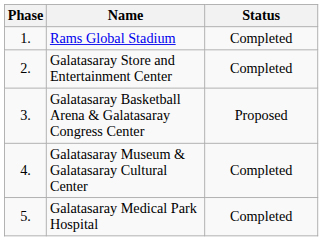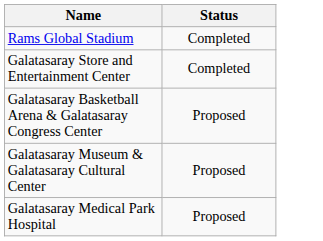 <table class="wikitable" style="text-align: center;">
 <tr>
-<th>Phase</th>
 <th width=170>Name</th>
 <th width=120>Status</th>
 </tr>
 <tr>
-<td>1.</td>
 <td align="left"><a href='#'>Rams Global Stadium</a></td>
 <td>Completed</td>
 </tr>
 <tr>
-<td>2.</td>
 <td align="left">Galatasaray Store and Entertainment Center</td>
 <td>Completed</td>
 </tr>
 <tr>
-<td>3.</td>
 <td align="left">Galatasaray Basketball Arena & Galatasaray Congress Center</td>
 <td>Proposed</td>
 </tr>
 <tr>
-<td>4.</td>
 <td align="left">Galatasaray Museum & Galatasaray Cultural Center</td>
-<td>Completed</td>
+<td>Proposed</td>
 </tr>
 <tr>
-<td>5.</td>
 <td align="left">Galatasaray Medical Park Hospital</td>
-<td>Completed</td>
+<td>Proposed</td>
 </tr>
 </table>
